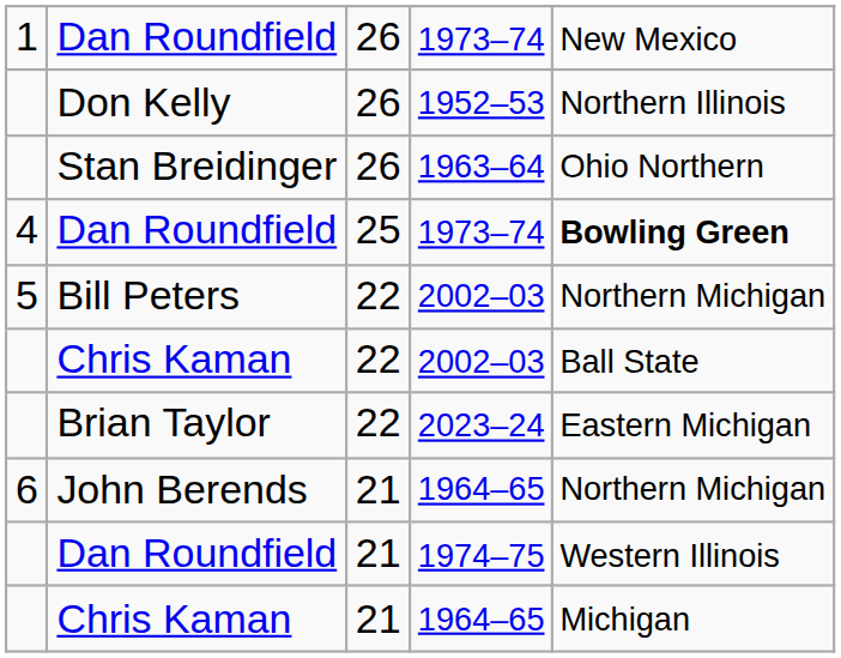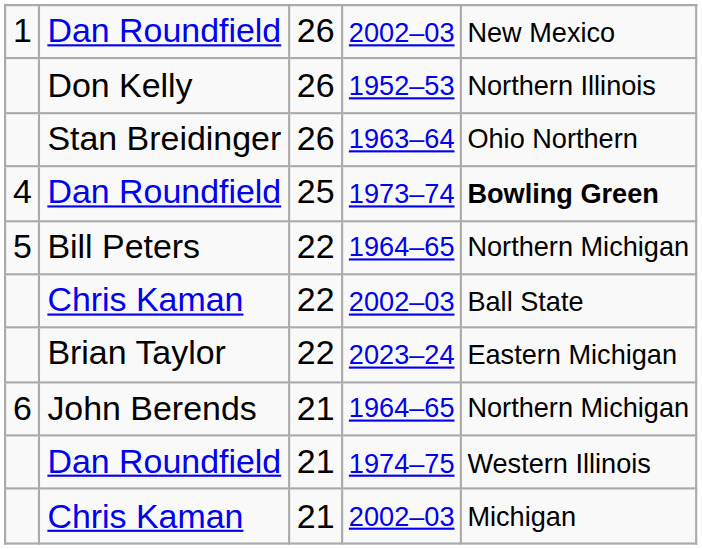 <table class="wikitable">
 <tr>
 </tr>
 <tr>
 <td>1</td>
 <td><a href='#'>Dan Roundfield</a></td>
 <td>26</td>
-<td style="font-size:80%;"><a href='#'>1973–74</a></td>
+<td style="font-size:80%;"><a href='#'>2002–03</a></td>
 <td style="font-size:80%;">New Mexico</td>
 </tr>
 <tr>
 <td></td>
 <td>Don Kelly</td>
 <td>26</td>
 <td style="font-size:80%;"><a href='#'>1952–53</a></td>
 <td style="font-size:80%;">Northern Illinois</td>
 </tr>
 <tr>
 <td></td>
 <td>Stan Breidinger</td>
 <td>26</td>
 <td style="font-size:80%;"><a href='#'>1963–64</a></td>
 <td style="font-size:80%;">Ohio Northern</td>
 </tr>
 <tr>
 <td>4</td>
 <td><a href='#'>Dan Roundfield</a></td>
 <td>25</td>
 <td style="font-size:80%;"><a href='#'>1973–74</a></td>
 <td style="font-size:80%;"><strong>Bowling Green</strong></td>
 </tr>
 <tr>
 <td>5</td>
 <td>Bill Peters</td>
 <td>22</td>
-<td style="font-size:80%;"><a href='#'>2002–03</a></td>
+<td style="font-size:80%;"><a href='#'>1964–65</a></td>
 <td style="font-size:80%;">Northern Michigan</td>
 </tr>
 <tr>
 <td></td>
 <td><a href='#'>Chris Kaman</a></td>
 <td>22</td>
 <td style="font-size:80%;"><a href='#'>2002–03</a></td>
 <td style="font-size:80%;">Ball State</td>
 </tr>
 <tr>
 <td></td>
 <td>Brian Taylor</td>
 <td>22</td>
 <td style="font-size:80%;"><a href='#'>2023–24</a></td>
 <td style="font-size:80%;">Eastern Michigan</td>
 </tr>
 <tr>
 <td>6</td>
 <td>John Berends</td>
 <td>21</td>
 <td style="font-size:80%;"><a href='#'>1964–65</a></td>
 <td style="font-size:80%;">Northern Michigan</td>
 </tr>
 <tr>
 <td></td>
 <td><a href='#'>Dan Roundfield</a></td>
 <td>21</td>
 <td style="font-size:80%;"><a href='#'>1974–75</a></td>
 <td style="font-size:80%;">Western Illinois</td>
 </tr>
 <tr>
 <td></td>
 <td><a href='#'>Chris Kaman</a></td>
 <td>21</td>
-<td style="font-size:80%;"><a href='#'>1964–65</a></td>
+<td style="font-size:80%;"><a href='#'>2002–03</a></td>
 <td style="font-size:80%;">Michigan</td>
 </tr>
 </table>
